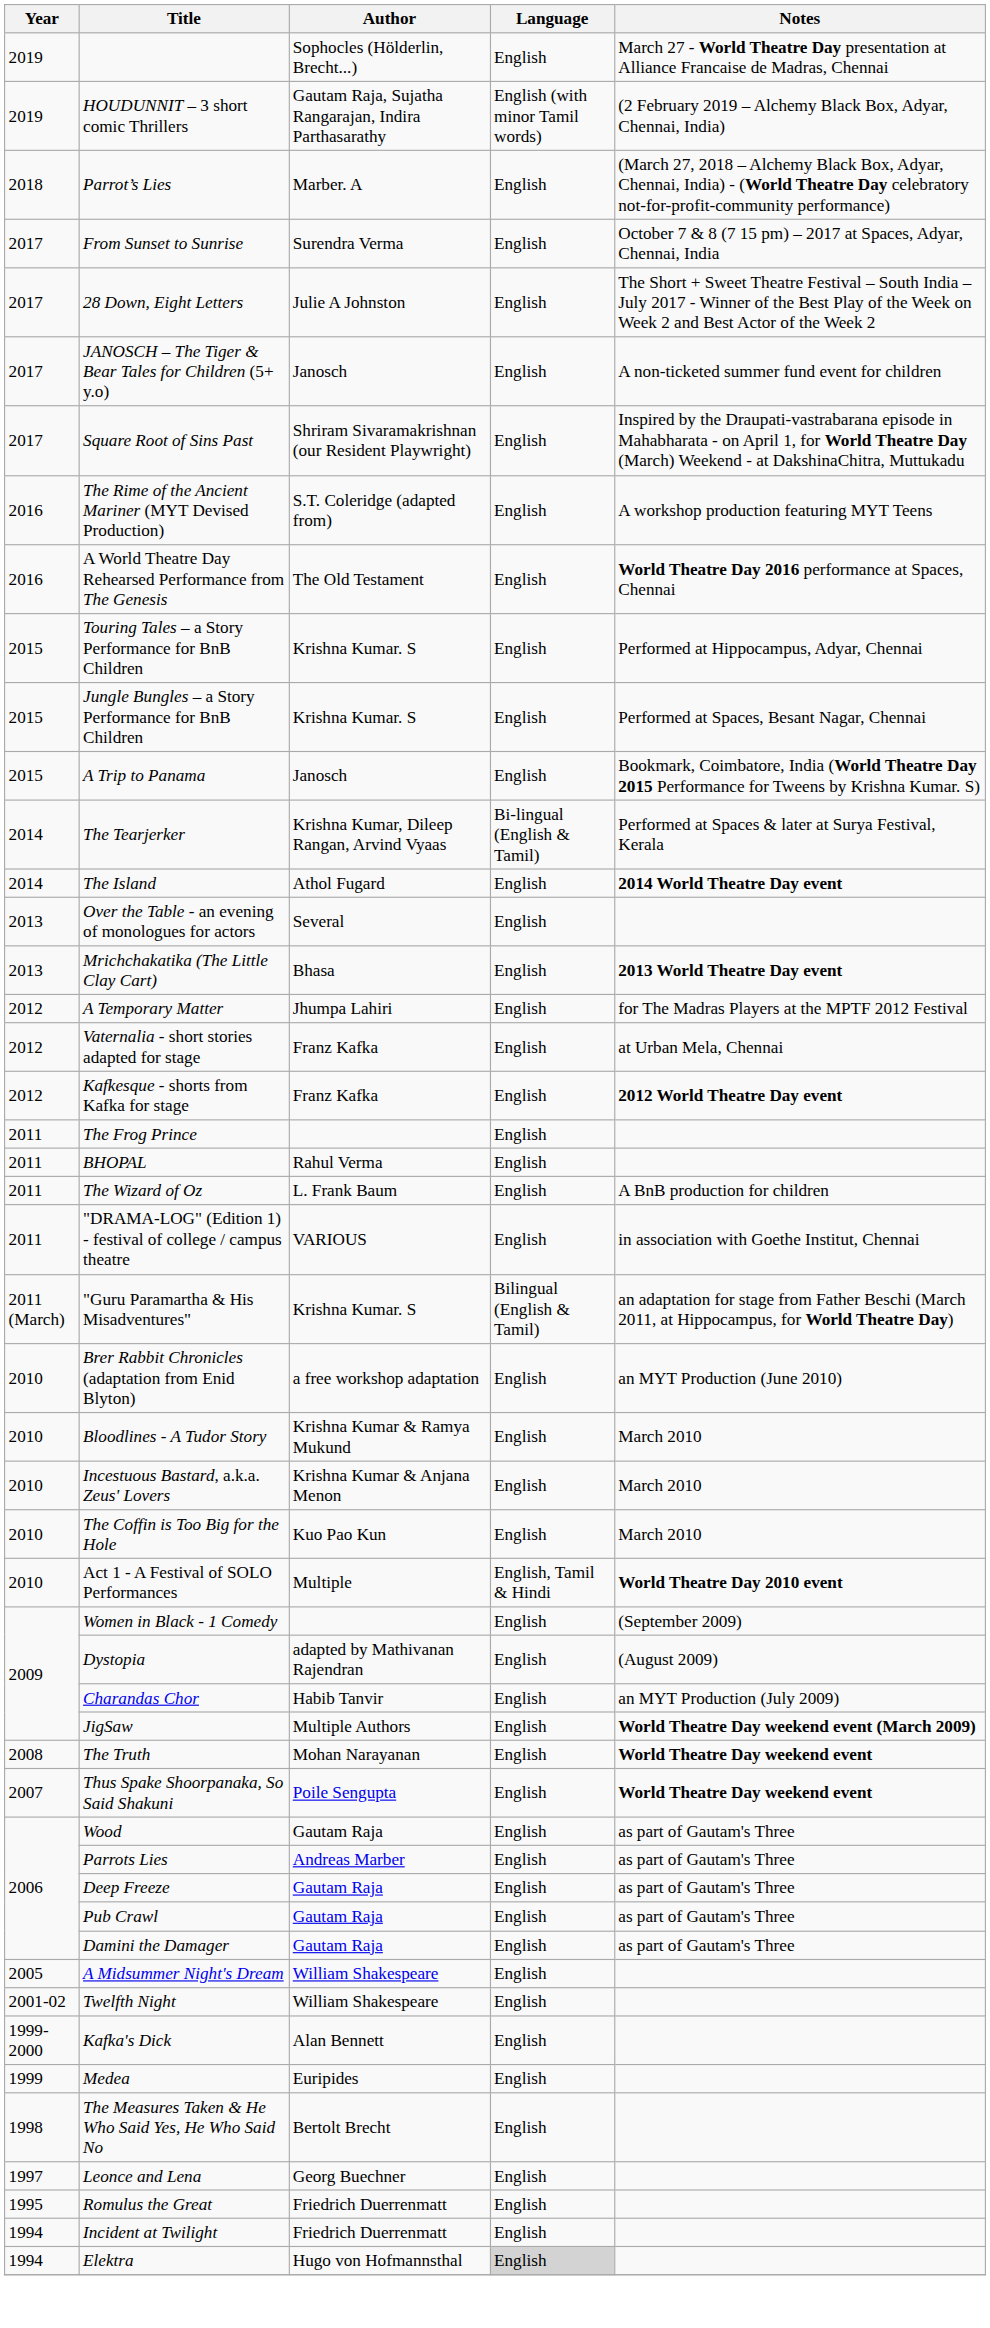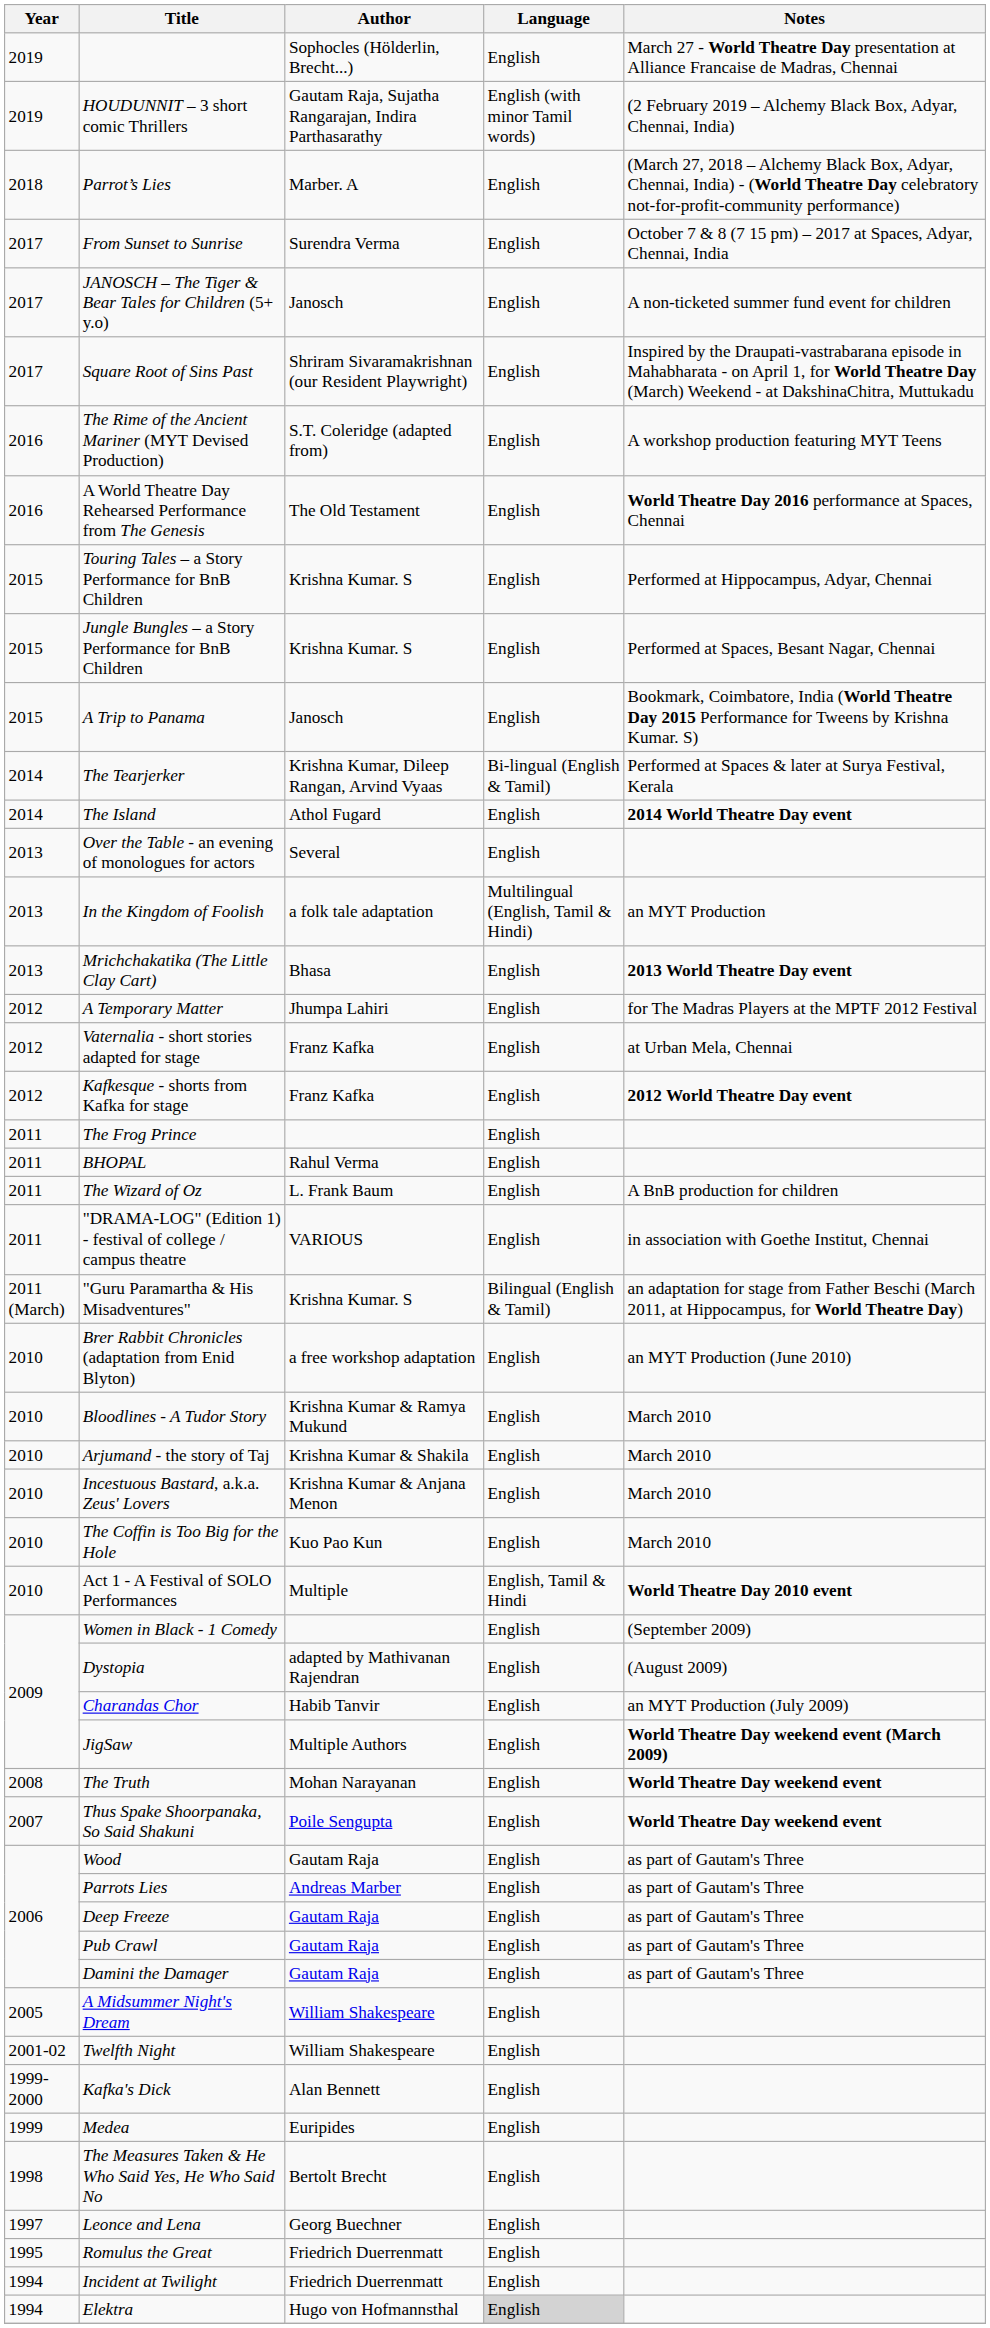 <table class="wikitable" style="font-size:95%;">
 <tr>
 <th>Year</th>
 <th>Title</th>
 <th>Author</th>
 <th>Language</th>
 <th>Notes</th>
 </tr>
 <tr>
 <td>2019</td>
 <td><em></em></td>
 <td>Sophocles (Hölderlin, Brecht...)</td>
 <td>English</td>
 <td>March 27 - <strong>World Theatre Day</strong> presentation at Alliance Francaise de Madras, Chennai</td>
 </tr>
 <tr>
 <td>2019</td>
 <td><em>HOUDUNNIT</em> – 3 short comic Thrillers</td>
 <td>Gautam Raja, Sujatha Rangarajan, Indira Parthasarathy</td>
 <td>English (with minor Tamil words)</td>
 <td>(2 February 2019 – Alchemy Black Box, Adyar, Chennai, India)</td>
 </tr>
 <tr>
 <td>2018</td>
 <td><em>Parrot’s Lies</em></td>
 <td>Marber. A</td>
 <td>English</td>
 <td>(March 27, 2018 – Alchemy Black Box, Adyar, Chennai, India) - (<strong>World Theatre Day</strong> celebratory not-for-profit-community performance)</td>
 </tr>
 <tr>
 <td>2017</td>
 <td><em>From Sunset to Sunrise</em></td>
 <td>Surendra Verma</td>
 <td>English</td>
 <td>October 7 & 8 (7 15 pm) – 2017 at Spaces, Adyar, Chennai, India</td>
-</tr>
-<tr>
-<td>2017</td>
-<td><em>28 Down, Eight Letters</em></td>
-<td>Julie A Johnston</td>
-<td>English</td>
-<td>The Short + Sweet Theatre Festival – South India – July 2017 - Winner of the Best Play of the Week on Week 2 and Best Actor of the Week 2</td>
 </tr>
 <tr>
 <td>2017</td>
 <td><em>JANOSCH – The Tiger & Bear Tales for Children</em> (5+ y.o)</td>
 <td>Janosch</td>
 <td>English</td>
 <td>A non-ticketed summer fund event for children</td>
 </tr>
 <tr>
 <td>2017</td>
 <td><em>Square Root of Sins Past</em></td>
 <td>Shriram Sivaramakrishnan (our Resident Playwright)</td>
 <td>English</td>
 <td>Inspired by the Draupati-vastrabarana episode in Mahabharata - on April 1, for <strong>World Theatre Day</strong> (March) Weekend - at DakshinaChitra, Muttukadu</td>
 </tr>
 <tr>
 <td>2016</td>
 <td><em>The Rime of the Ancient Mariner</em> (MYT Devised Production)</td>
 <td>S.T. Coleridge (adapted from)</td>
 <td>English</td>
 <td>A workshop production featuring MYT Teens</td>
 </tr>
 <tr>
 <td>2016</td>
 <td>A World Theatre Day Rehearsed Performance from <em>The Genesis</em></td>
 <td>The Old Testament</td>
 <td>English</td>
 <td><strong>World Theatre Day 2016</strong> performance at Spaces, Chennai</td>
 </tr>
 <tr>
 <td>2015</td>
 <td><em>Touring Tales</em> – a Story Performance for BnB Children</td>
 <td>Krishna Kumar. S</td>
 <td>English</td>
 <td>Performed at Hippocampus, Adyar, Chennai</td>
 </tr>
 <tr>
 <td>2015</td>
 <td><em>Jungle Bungles</em> – a Story Performance for BnB Children</td>
 <td>Krishna Kumar. S</td>
 <td>English</td>
 <td>Performed at Spaces, Besant Nagar, Chennai</td>
 </tr>
 <tr>
 <td>2015</td>
 <td><em>A Trip to Panama</em></td>
 <td>Janosch</td>
 <td>English</td>
 <td>Bookmark, Coimbatore, India (<strong>World Theatre Day 2015</strong> Performance for Tweens by Krishna Kumar. S)</td>
 </tr>
 <tr>
 <td>2014</td>
 <td><em>The Tearjerker</em></td>
 <td>Krishna Kumar, Dileep Rangan, Arvind Vyaas</td>
 <td>Bi-lingual (English & Tamil)</td>
 <td>Performed at Spaces & later at Surya Festival, Kerala</td>
 </tr>
 <tr>
 <td>2014</td>
 <td><em>The Island</em></td>
 <td>Athol Fugard</td>
 <td>English</td>
 <td><strong>2014 World Theatre Day event</strong></td>
 </tr>
 <tr>
 <td>2013</td>
 <td><em>Over the Table</em> - an evening of monologues for actors</td>
 <td>Several</td>
 <td>English</td>
 <td></td>
+</tr>
+<tr>
+<td>2013</td>
+<td><em>In the Kingdom of Foolish</em></td>
+<td>a folk tale adaptation</td>
+<td>Multilingual (English, Tamil & Hindi)</td>
+<td>an MYT Production</td>
 </tr>
 <tr>
 <td>2013</td>
 <td><em>Mrichchakatika (The Little Clay Cart)</em></td>
 <td>Bhasa</td>
 <td>English</td>
 <td><strong>2013 World Theatre Day event</strong></td>
 </tr>
 <tr>
 <td>2012</td>
 <td><em>A Temporary Matter</em></td>
 <td>Jhumpa Lahiri</td>
 <td>English</td>
 <td>for The Madras Players at the MPTF 2012 Festival</td>
 </tr>
 <tr>
 <td>2012</td>
 <td><em>Vaternalia</em> - short stories adapted for stage</td>
 <td>Franz Kafka</td>
 <td>English</td>
 <td>at Urban Mela, Chennai</td>
 </tr>
 <tr>
 <td>2012</td>
 <td><em>Kafkesque</em> - shorts from Kafka for stage</td>
 <td>Franz Kafka</td>
 <td>English</td>
 <td><strong>2012 World Theatre Day event</strong></td>
 </tr>
 <tr>
 <td>2011</td>
 <td><em>The Frog Prince</em></td>
 <td></td>
 <td>English</td>
 <td></td>
 </tr>
 <tr>
 <td>2011</td>
 <td><em>BHOPAL</em></td>
 <td>Rahul Verma</td>
 <td>English</td>
 <td></td>
 </tr>
 <tr>
 <td>2011</td>
 <td><em>The Wizard of Oz </em></td>
 <td>L. Frank Baum</td>
 <td>English</td>
 <td>A BnB production for children</td>
 </tr>
 <tr>
 <td>2011</td>
 <td>"DRAMA-LOG" (Edition 1) - festival of college / campus theatre</td>
 <td>VARIOUS</td>
 <td>English</td>
 <td>in association with Goethe Institut, Chennai</td>
 </tr>
 <tr>
 <td>2011 (March)</td>
 <td>"Guru Paramartha & His Misadventures"</td>
 <td>Krishna Kumar. S</td>
 <td>Bilingual (English & Tamil)</td>
 <td>an adaptation for stage from Father Beschi (March 2011, at Hippocampus, for <strong>World Theatre Day</strong>)</td>
 </tr>
 <tr>
 <td>2010</td>
 <td><em>Brer Rabbit Chronicles</em> (adaptation from Enid Blyton)</td>
 <td>a free workshop adaptation</td>
 <td>English</td>
 <td>an MYT Production (June 2010)</td>
 </tr>
 <tr>
 <td>2010</td>
 <td><em>Bloodlines - A Tudor Story</em></td>
 <td>Krishna Kumar & Ramya Mukund</td>
+<td>English</td>
+<td>March 2010</td>
+</tr>
+<tr>
+<td>2010</td>
+<td><em>Arjumand</em> - the story of Taj</td>
+<td>Krishna Kumar & Shakila</td>
 <td>English</td>
 <td>March 2010</td>
 </tr>
 <tr>
 <td>2010</td>
 <td><em>Incestuous Bastard</em>, a.k.a. <em>Zeus' Lovers</em></td>
 <td>Krishna Kumar & Anjana Menon</td>
 <td>English</td>
 <td>March 2010</td>
 </tr>
 <tr>
 <td>2010</td>
 <td><em>The Coffin is Too Big for the Hole</em></td>
 <td>Kuo Pao Kun</td>
 <td>English</td>
 <td>March 2010</td>
 </tr>
 <tr>
 <td>2010</td>
 <td>Act 1 - A Festival of SOLO Performances</td>
 <td>Multiple</td>
 <td>English, Tamil & Hindi</td>
 <td><strong>World Theatre Day 2010 event</strong></td>
 </tr>
 <tr>
 <td rowspan=4>2009</td>
 <td><em>Women in Black - 1 Comedy</em></td>
 <td></td>
 <td>English</td>
 <td>(September 2009)</td>
 </tr>
 <tr>
 <td><em>Dystopia</em></td>
 <td>adapted by Mathivanan Rajendran</td>
 <td>English</td>
 <td>(August 2009)</td>
 </tr>
 <tr>
 <td><em><a href='#'>Charandas Chor</a></em></td>
 <td>Habib Tanvir</td>
 <td>English</td>
 <td>an MYT Production (July 2009)</td>
 </tr>
 <tr>
 <td><em>JigSaw</em></td>
 <td>Multiple Authors</td>
 <td>English</td>
 <td><strong>World Theatre Day weekend event (March 2009)</strong></td>
 </tr>
 <tr>
 <td>2008</td>
 <td><em>The Truth</em></td>
 <td>Mohan Narayanan</td>
 <td>English</td>
 <td><strong>World Theatre Day weekend event</strong></td>
 </tr>
 <tr>
 <td>2007</td>
 <td><em>Thus Spake Shoorpanaka, So Said Shakuni</em></td>
 <td><a href='#'>Poile Sengupta</a></td>
 <td>English</td>
 <td><strong>World Theatre Day weekend event</strong></td>
 </tr>
 <tr>
 <td rowspan="5">2006</td>
 <td><em>Wood</em></td>
 <td>Gautam Raja</td>
 <td>English</td>
 <td>as part of Gautam's Three</td>
 </tr>
 <tr>
 <td><em>Parrots Lies</em></td>
 <td><a href='#'>Andreas Marber</a></td>
 <td>English</td>
 <td>as part of Gautam's Three</td>
 </tr>
 <tr>
 <td><em>Deep Freeze</em></td>
 <td><a href='#'>Gautam Raja</a></td>
 <td>English</td>
 <td>as part of Gautam's Three</td>
 </tr>
 <tr>
 <td><em>Pub Crawl</em></td>
 <td><a href='#'>Gautam Raja</a></td>
 <td>English</td>
 <td>as part of Gautam's Three</td>
 </tr>
 <tr>
 <td><em>Damini the Damager</em></td>
 <td><a href='#'>Gautam Raja</a></td>
 <td>English</td>
 <td>as part of Gautam's Three</td>
 </tr>
 <tr>
 <td>2005</td>
 <td><em><a href='#'>A Midsummer Night's Dream</a></em></td>
 <td><a href='#'>William Shakespeare</a></td>
 <td>English</td>
 <td></td>
 </tr>
 <tr>
 <td>2001-02</td>
 <td><em>Twelfth Night</em></td>
 <td>William Shakespeare</td>
 <td>English</td>
 <td></td>
 </tr>
 <tr>
 <td>1999-2000</td>
 <td><em>Kafka's Dick</em></td>
 <td>Alan Bennett</td>
 <td>English</td>
 <td></td>
 </tr>
 <tr>
 <td>1999</td>
 <td><em>Medea</em></td>
 <td>Euripides</td>
 <td>English</td>
 <td></td>
 </tr>
 <tr>
 <td>1998</td>
 <td><em>The Measures Taken & He Who Said Yes, He Who Said No</em></td>
 <td>Bertolt Brecht</td>
 <td>English</td>
 <td></td>
 </tr>
 <tr>
 <td>1997</td>
 <td><em>Leonce and Lena</em></td>
 <td>Georg Buechner</td>
 <td>English</td>
 <td></td>
 </tr>
 <tr>
 <td>1995</td>
 <td><em>Romulus the Great</em></td>
 <td>Friedrich Duerrenmatt</td>
 <td>English</td>
 <td></td>
 </tr>
 <tr>
 <td>1994</td>
 <td><em>Incident at Twilight</em></td>
 <td>Friedrich Duerrenmatt</td>
 <td>English</td>
 <td></td>
 </tr>
 <tr>
 <td>1994</td>
 <td><em>Elektra</em></td>
 <td>Hugo von Hofmannsthal</td>
 <td style="background: lightgrey;">English</td>
 <td></td>
 </tr>
 <tr>
 </tr>
 </table>
